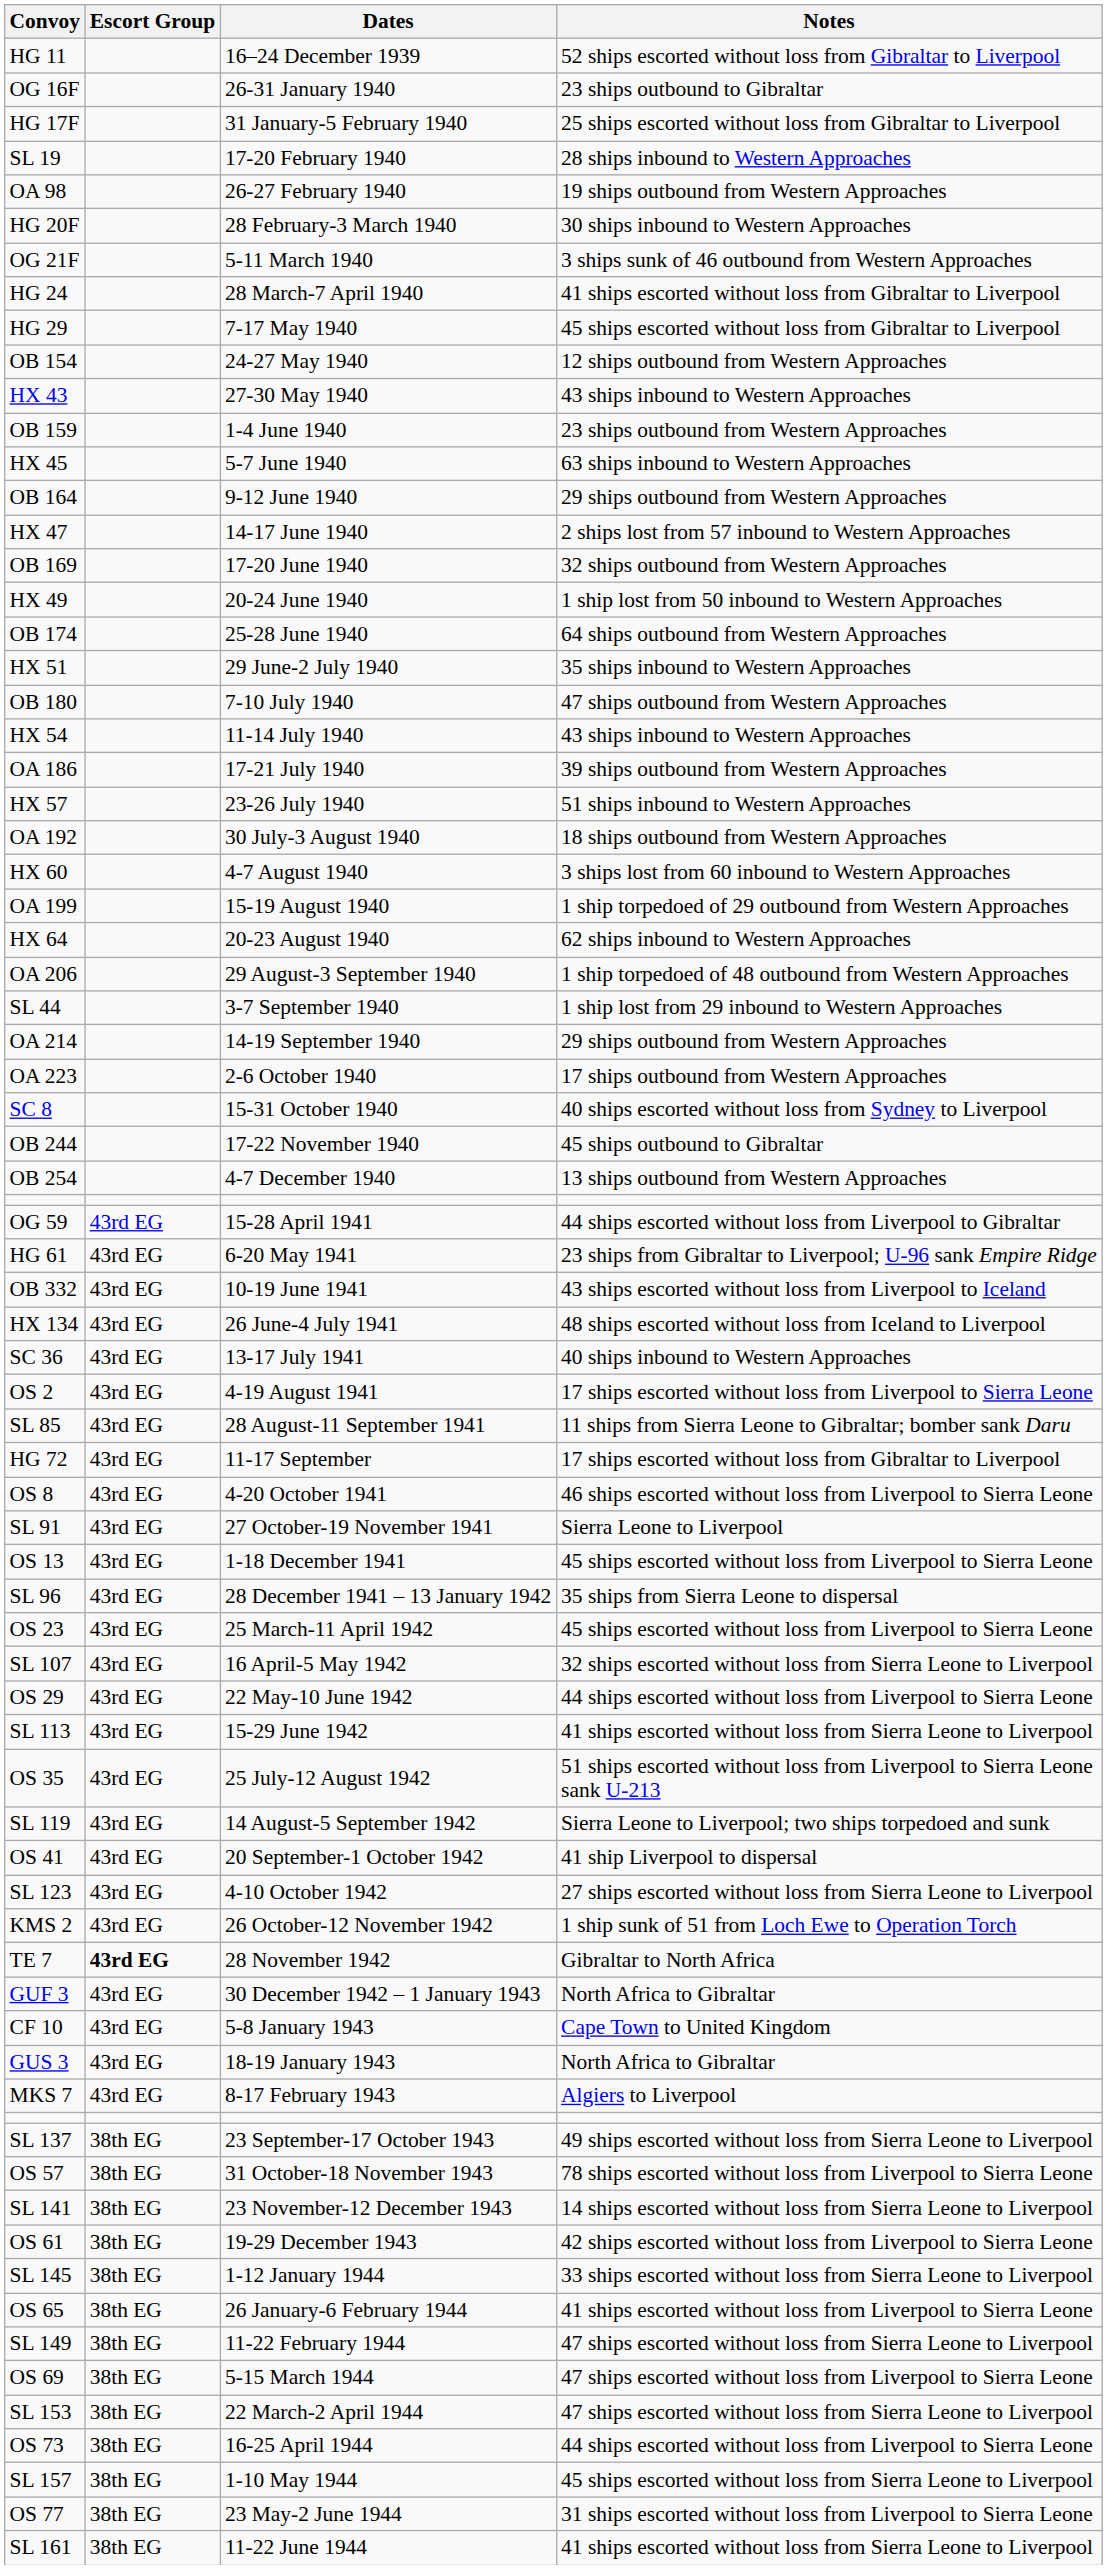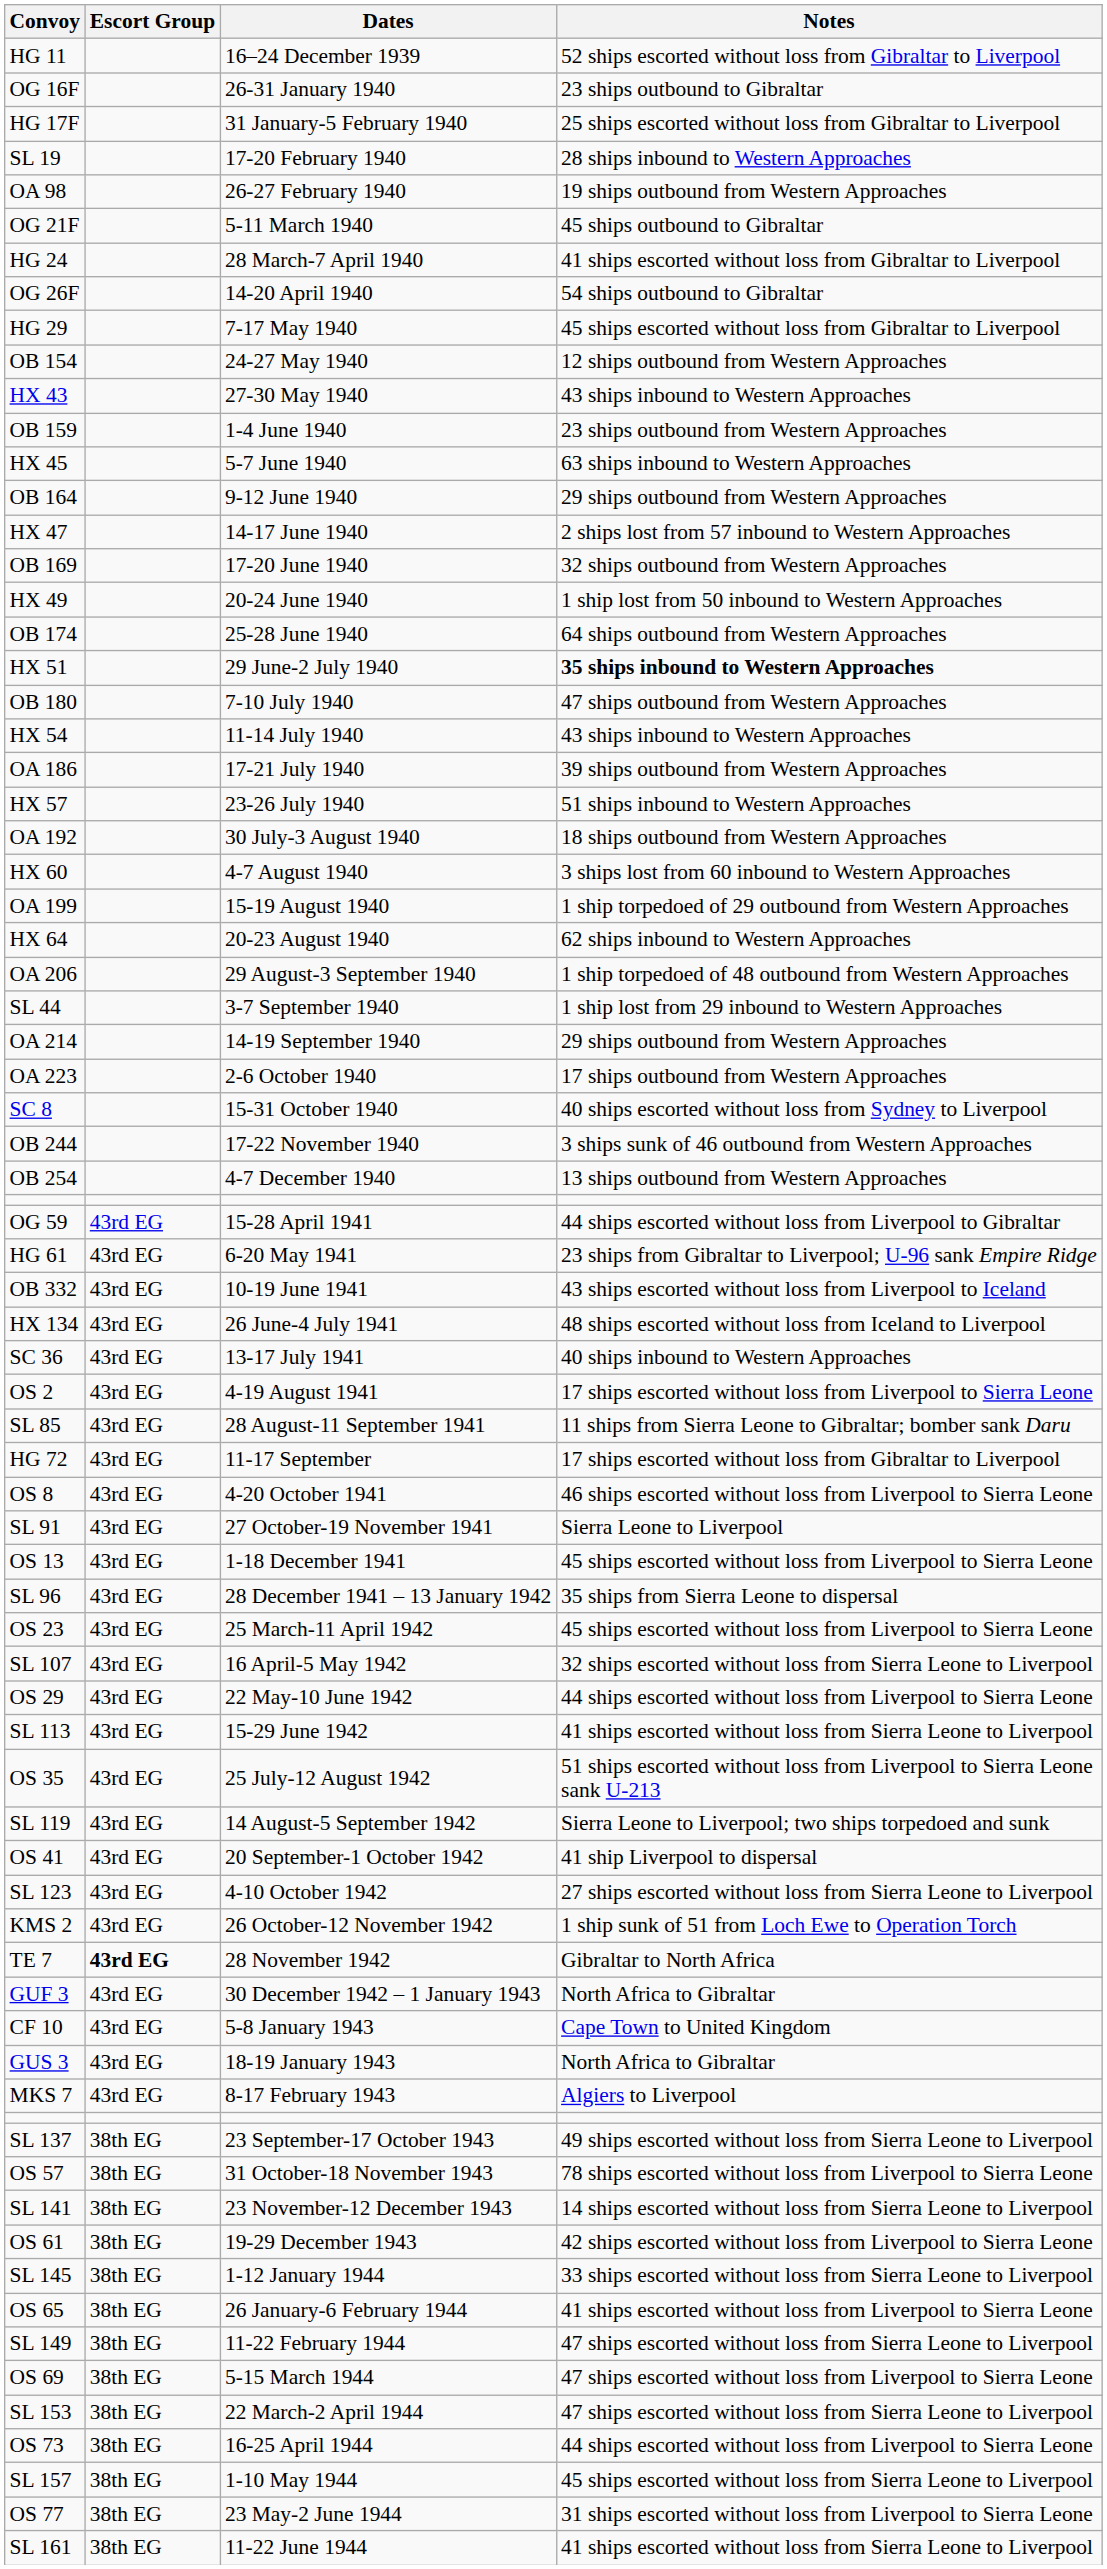 <table class="wikitable">
 <tr>
 <th>Convoy</th>
 <th>Escort Group</th>
 <th>Dates</th>
 <th>Notes</th>
 </tr>
 <tr>
 <td>HG 11</td>
 <td></td>
 <td>16–24 December 1939</td>
 <td>52 ships escorted without loss from <a href='#'>Gibraltar</a> to <a href='#'>Liverpool</a></td>
 </tr>
 <tr>
 <td>OG 16F</td>
 <td></td>
 <td>26-31 January 1940</td>
 <td>23 ships outbound to Gibraltar</td>
 </tr>
 <tr>
 <td>HG 17F</td>
 <td></td>
 <td>31 January-5 February 1940</td>
 <td>25 ships escorted without loss from Gibraltar to Liverpool</td>
 </tr>
 <tr>
 <td>SL 19</td>
 <td></td>
 <td>17-20 February 1940</td>
 <td>28 ships inbound to <a href='#'>Western Approaches</a></td>
 </tr>
 <tr>
 <td>OA 98</td>
 <td></td>
 <td>26-27 February 1940</td>
 <td>19 ships outbound from Western Approaches</td>
 </tr>
 <tr>
-<td>HG 20F</td>
-<td></td>
-<td>28 February-3 March 1940</td>
-<td>30 ships inbound to Western Approaches</td>
-</tr>
-<tr>
 <td>OG 21F</td>
 <td></td>
 <td>5-11 March 1940</td>
-<td>3 ships sunk of 46 outbound from Western Approaches</td>
+<td>45 ships outbound to Gibraltar</td>
 </tr>
 <tr>
 <td>HG 24</td>
 <td></td>
 <td>28 March-7 April 1940</td>
 <td>41 ships escorted without loss from Gibraltar to Liverpool</td>
+</tr>
+<tr>
+<td>OG 26F</td>
+<td></td>
+<td>14-20 April 1940</td>
+<td>54 ships outbound to Gibraltar</td>
 </tr>
 <tr>
 <td>HG 29</td>
 <td></td>
 <td>7-17 May 1940</td>
 <td>45 ships escorted without loss from Gibraltar to Liverpool</td>
 </tr>
 <tr>
 <td>OB 154</td>
 <td></td>
 <td>24-27 May 1940</td>
 <td>12 ships outbound from Western Approaches</td>
 </tr>
 <tr>
 <td><a href='#'>HX 43</a></td>
 <td></td>
 <td>27-30 May 1940</td>
 <td>43 ships inbound to Western Approaches</td>
 </tr>
 <tr>
 <td>OB 159</td>
 <td></td>
 <td>1-4 June 1940</td>
 <td>23 ships outbound from Western Approaches</td>
 </tr>
 <tr>
 <td>HX 45</td>
 <td></td>
 <td>5-7 June 1940</td>
 <td>63 ships inbound to Western Approaches</td>
 </tr>
 <tr>
 <td>OB 164</td>
 <td></td>
 <td>9-12 June 1940</td>
 <td>29 ships outbound from Western Approaches</td>
 </tr>
 <tr>
 <td>HX 47</td>
 <td></td>
 <td>14-17 June 1940</td>
 <td>2 ships lost from 57 inbound to Western Approaches</td>
 </tr>
 <tr>
 <td>OB 169</td>
 <td></td>
 <td>17-20 June 1940</td>
 <td>32 ships outbound from Western Approaches</td>
 </tr>
 <tr>
 <td>HX 49</td>
 <td></td>
 <td>20-24 June 1940</td>
 <td>1 ship lost from 50 inbound to Western Approaches</td>
 </tr>
 <tr>
 <td>OB 174</td>
 <td></td>
 <td>25-28 June 1940</td>
 <td>64 ships outbound from Western Approaches</td>
 </tr>
 <tr>
 <td>HX 51</td>
 <td></td>
 <td>29 June-2 July 1940</td>
-<td>35 ships inbound to Western Approaches</td>
+<td><strong>35 ships inbound to Western Approaches</strong></td>
 </tr>
 <tr>
 <td>OB 180</td>
 <td></td>
 <td>7-10 July 1940</td>
 <td>47 ships outbound from Western Approaches</td>
 </tr>
 <tr>
 <td>HX 54</td>
 <td></td>
 <td>11-14 July 1940</td>
 <td>43 ships inbound to Western Approaches</td>
 </tr>
 <tr>
 <td>OA 186</td>
 <td></td>
 <td>17-21 July 1940</td>
 <td>39 ships outbound from Western Approaches</td>
 </tr>
 <tr>
 <td>HX 57</td>
 <td></td>
 <td>23-26 July 1940</td>
 <td>51 ships inbound to Western Approaches</td>
 </tr>
 <tr>
 <td>OA 192</td>
 <td></td>
 <td>30 July-3 August 1940</td>
 <td>18 ships outbound from Western Approaches</td>
 </tr>
 <tr>
 <td>HX 60</td>
 <td></td>
 <td>4-7 August 1940</td>
 <td>3 ships lost from 60 inbound to Western Approaches</td>
 </tr>
 <tr>
 <td>OA 199</td>
 <td></td>
 <td>15-19 August 1940</td>
 <td>1 ship torpedoed of 29 outbound from Western Approaches</td>
 </tr>
 <tr>
 <td>HX 64</td>
 <td></td>
 <td>20-23 August 1940</td>
 <td>62 ships inbound to Western Approaches</td>
 </tr>
 <tr>
 <td>OA 206</td>
 <td></td>
 <td>29 August-3 September 1940</td>
 <td>1 ship torpedoed of 48 outbound from Western Approaches</td>
 </tr>
 <tr>
 <td>SL 44</td>
 <td></td>
 <td>3-7 September 1940</td>
 <td>1 ship lost from 29 inbound to Western Approaches</td>
 </tr>
 <tr>
 <td>OA 214</td>
 <td></td>
 <td>14-19 September 1940</td>
 <td>29 ships outbound from Western Approaches</td>
 </tr>
 <tr>
 <td>OA 223</td>
 <td></td>
 <td>2-6 October 1940</td>
 <td>17 ships outbound from Western Approaches</td>
 </tr>
 <tr>
 <td><a href='#'>SC 8</a></td>
 <td></td>
 <td>15-31 October 1940</td>
 <td>40 ships escorted without loss from <a href='#'>Sydney</a> to Liverpool</td>
 </tr>
 <tr>
 <td>OB 244</td>
 <td></td>
 <td>17-22 November 1940</td>
-<td>45 ships outbound to Gibraltar</td>
+<td>3 ships sunk of 46 outbound from Western Approaches</td>
 </tr>
 <tr>
 <td>OB 254</td>
 <td></td>
 <td>4-7 December 1940</td>
 <td>13 ships outbound from Western Approaches</td>
 </tr>
 <tr>
 <td></td>
 <td></td>
 <td></td>
 <td></td>
 </tr>
 <tr>
 <td>OG 59</td>
 <td><a href='#'>43rd EG</a></td>
 <td>15-28 April 1941</td>
 <td>44 ships escorted without loss from Liverpool to Gibraltar</td>
 </tr>
 <tr>
 <td>HG 61</td>
 <td>43rd EG</td>
 <td>6-20 May 1941</td>
 <td>23 ships from Gibraltar to Liverpool; <a href='#'>U-96</a> sank <em>Empire Ridge</em></td>
 </tr>
 <tr>
 <td>OB 332</td>
 <td>43rd EG</td>
 <td>10-19 June 1941</td>
 <td>43 ships escorted without loss from Liverpool to <a href='#'>Iceland</a></td>
 </tr>
 <tr>
 <td>HX 134</td>
 <td>43rd EG</td>
 <td>26 June-4 July 1941</td>
 <td>48 ships escorted without loss from Iceland to Liverpool</td>
 </tr>
 <tr>
 <td>SC 36</td>
 <td>43rd EG</td>
 <td>13-17 July 1941</td>
 <td>40 ships inbound to Western Approaches</td>
 </tr>
 <tr>
 <td>OS 2</td>
 <td>43rd EG</td>
 <td>4-19 August 1941</td>
 <td>17 ships escorted without loss from Liverpool to <a href='#'>Sierra Leone</a></td>
 </tr>
 <tr>
 <td>SL 85</td>
 <td>43rd EG</td>
 <td>28 August-11 September 1941</td>
 <td>11 ships from Sierra Leone to Gibraltar; bomber sank <em>Daru</em></td>
 </tr>
 <tr>
 <td>HG 72</td>
 <td>43rd EG</td>
 <td>11-17 September</td>
 <td>17 ships escorted without loss from Gibraltar to Liverpool</td>
 </tr>
 <tr>
 <td>OS 8</td>
 <td>43rd EG</td>
 <td>4-20 October 1941</td>
 <td>46 ships escorted without loss from Liverpool to Sierra Leone</td>
 </tr>
 <tr>
 <td>SL 91</td>
 <td>43rd EG</td>
 <td>27 October-19 November 1941</td>
 <td>Sierra Leone to Liverpool</td>
 </tr>
 <tr>
 <td>OS 13</td>
 <td>43rd EG</td>
 <td>1-18 December 1941</td>
 <td>45 ships escorted without loss from Liverpool to Sierra Leone</td>
 </tr>
 <tr>
 <td>SL 96</td>
 <td>43rd EG</td>
 <td>28 December 1941 – 13 January 1942</td>
 <td>35 ships from Sierra Leone to dispersal</td>
 </tr>
 <tr>
 <td>OS 23</td>
 <td>43rd EG</td>
 <td>25 March-11 April 1942</td>
 <td>45 ships escorted without loss from Liverpool to Sierra Leone</td>
 </tr>
 <tr>
 <td>SL 107</td>
 <td>43rd EG</td>
 <td>16 April-5 May 1942</td>
 <td>32 ships escorted without loss from Sierra Leone to Liverpool</td>
 </tr>
 <tr>
 <td>OS 29</td>
 <td>43rd EG</td>
 <td>22 May-10 June 1942</td>
 <td>44 ships escorted without loss from Liverpool to Sierra Leone</td>
 </tr>
 <tr>
 <td>SL 113</td>
 <td>43rd EG</td>
 <td>15-29 June 1942</td>
 <td>41 ships escorted without loss from Sierra Leone to Liverpool</td>
 </tr>
 <tr>
 <td>OS 35</td>
 <td>43rd EG</td>
 <td>25 July-12 August 1942</td>
 <td>51 ships escorted without loss from Liverpool to Sierra Leone<br>sank <a href='#'>U-213</a></td>
 </tr>
 <tr>
 <td>SL 119</td>
 <td>43rd EG</td>
 <td>14 August-5 September 1942</td>
 <td>Sierra Leone to Liverpool; two ships torpedoed and sunk</td>
 </tr>
 <tr>
 <td>OS 41</td>
 <td>43rd EG</td>
 <td>20 September-1 October 1942</td>
 <td>41 ship Liverpool to dispersal</td>
 </tr>
 <tr>
 <td>SL 123</td>
 <td>43rd EG</td>
 <td>4-10 October 1942</td>
 <td>27 ships escorted without loss from Sierra Leone to Liverpool</td>
 </tr>
 <tr>
 <td>KMS 2</td>
 <td>43rd EG</td>
 <td>26 October-12 November 1942</td>
 <td>1 ship sunk of 51 from <a href='#'>Loch Ewe</a> to <a href='#'>Operation Torch</a></td>
 </tr>
 <tr>
 <td>TE 7</td>
 <td><strong>43rd EG</strong></td>
 <td>28 November 1942</td>
 <td>Gibraltar to North Africa</td>
 </tr>
 <tr>
 <td><a href='#'>GUF 3</a></td>
 <td>43rd EG</td>
 <td>30 December 1942 – 1 January 1943</td>
 <td>North Africa to Gibraltar</td>
 </tr>
 <tr>
 <td>CF 10</td>
 <td>43rd EG</td>
 <td>5-8 January 1943</td>
 <td><a href='#'>Cape Town</a> to United Kingdom</td>
 </tr>
 <tr>
 <td><a href='#'>GUS 3</a></td>
 <td>43rd EG</td>
 <td>18-19 January 1943</td>
 <td>North Africa to Gibraltar</td>
 </tr>
 <tr>
 <td>MKS 7</td>
 <td>43rd EG</td>
 <td>8-17 February 1943</td>
 <td><a href='#'>Algiers</a> to Liverpool</td>
 </tr>
 <tr>
 <td></td>
 <td></td>
 <td></td>
 <td></td>
 </tr>
 <tr>
 <td>SL 137</td>
 <td>38th EG</td>
 <td>23 September-17 October 1943</td>
 <td>49 ships escorted without loss from Sierra Leone to Liverpool</td>
 </tr>
 <tr>
 <td>OS 57</td>
 <td>38th EG</td>
 <td>31 October-18 November 1943</td>
 <td>78 ships escorted without loss from Liverpool to Sierra Leone</td>
 </tr>
 <tr>
 <td>SL 141</td>
 <td>38th EG</td>
 <td>23 November-12 December 1943</td>
 <td>14 ships escorted without loss from Sierra Leone to Liverpool</td>
 </tr>
 <tr>
 <td>OS 61</td>
 <td>38th EG</td>
 <td>19-29 December 1943</td>
 <td>42 ships escorted without loss from Liverpool to Sierra Leone</td>
 </tr>
 <tr>
 <td>SL 145</td>
 <td>38th EG</td>
 <td>1-12 January 1944</td>
 <td>33 ships escorted without loss from Sierra Leone to Liverpool</td>
 </tr>
 <tr>
 <td>OS 65</td>
 <td>38th EG</td>
 <td>26 January-6 February 1944</td>
 <td>41 ships escorted without loss from Liverpool to Sierra Leone</td>
 </tr>
 <tr>
 <td>SL 149</td>
 <td>38th EG</td>
 <td>11-22 February 1944</td>
 <td>47 ships escorted without loss from Sierra Leone to Liverpool</td>
 </tr>
 <tr>
 <td>OS 69</td>
 <td>38th EG</td>
 <td>5-15 March 1944</td>
 <td>47 ships escorted without loss from Liverpool to Sierra Leone</td>
 </tr>
 <tr>
 <td>SL 153</td>
 <td>38th EG</td>
 <td>22 March-2 April 1944</td>
 <td>47 ships escorted without loss from Sierra Leone to Liverpool</td>
 </tr>
 <tr>
 <td>OS 73</td>
 <td>38th EG</td>
 <td>16-25 April 1944</td>
 <td>44 ships escorted without loss from Liverpool to Sierra Leone</td>
 </tr>
 <tr>
 <td>SL 157</td>
 <td>38th EG</td>
 <td>1-10 May 1944</td>
 <td>45 ships escorted without loss from Sierra Leone to Liverpool</td>
 </tr>
 <tr>
 <td>OS 77</td>
 <td>38th EG</td>
 <td>23 May-2 June 1944</td>
 <td>31 ships escorted without loss from Liverpool to Sierra Leone</td>
 </tr>
 <tr>
 <td>SL 161</td>
 <td>38th EG</td>
 <td>11-22 June 1944</td>
 <td>41 ships escorted without loss from Sierra Leone to Liverpool</td>
 </tr>
 </table>
